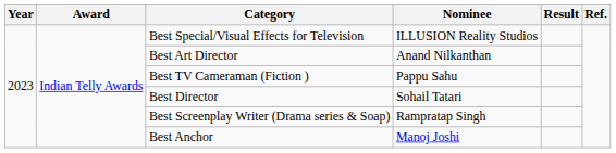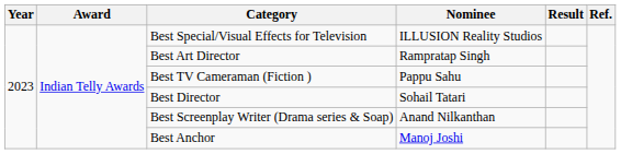 <table class="wikitable">
 <tr>
 <th>Year</th>
 <th>Award</th>
 <th>Category</th>
 <th>Nominee</th>
 <th>Result</th>
 <th>Ref.</th>
 </tr>
 <tr>
 <td rowspan="6">2023</td>
 <td rowspan="6"><a href='#'>Indian Telly Awards</a></td>
 <td>Best Special/Visual Effects for Television</td>
 <td>ILLUSION Reality Studios</td>
 <td></td>
 <td rowspan="6"></td>
 </tr>
 <tr>
 <td>Best Art Director</td>
-<td>Anand Nilkanthan</td>
+<td>Rampratap Singh</td>
 <td></td>
 </tr>
 <tr>
 <td>Best TV Cameraman (Fiction )</td>
 <td>Pappu Sahu</td>
 <td></td>
 </tr>
 <tr>
 <td>Best Director</td>
 <td>Sohail Tatari</td>
 <td></td>
 </tr>
 <tr>
 <td>Best Screenplay Writer (Drama  series & Soap)</td>
-<td>Rampratap Singh</td>
+<td>Anand Nilkanthan</td>
 <td></td>
 </tr>
 <tr>
 <td>Best Anchor</td>
 <td><a href='#'>Manoj Joshi</a></td>
 <td></td>
 </tr>
 </table>
